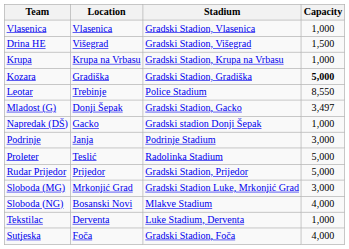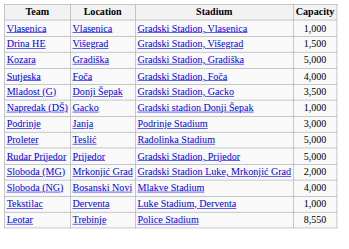 <table class="wikitable sortable">
 <tr>
 <th>Team</th>
 <th>Location</th>
 <th>Stadium</th>
 <th>Capacity</th>
 </tr>
 <tr>
 <td><a href='#'>Vlasenica</a></td>
 <td><a href='#'>Vlasenica</a></td>
 <td><a href='#'>Gradski Stadion, Vlasenica</a></td>
 <td align="center">1,000</td>
 </tr>
 <tr>
 <td><a href='#'>Drina HE</a></td>
 <td><a href='#'>Višegrad</a></td>
 <td><a href='#'>Gradski Stadion, Višegrad</a></td>
 <td align="center">1,500</td>
 </tr>
 <tr>
-<td><a href='#'>Krupa</a></td>
-<td><a href='#'>Krupa na Vrbasu</a></td>
-<td><a href='#'>Gradski Stadion, Krupa na Vrbasu</a></td>
-<td align="center">1,000</td>
-</tr>
-<tr>
 <td><a href='#'>Kozara</a></td>
 <td><a href='#'>Gradiška</a></td>
 <td><a href='#'>Gradski Stadion, Gradiška</a></td>
-<td align="center"><strong>5,000</strong></td>
+<td align="center">5,000</td>
 </tr>
 <tr>
-<td><a href='#'>Leotar</a></td>
-<td><a href='#'>Trebinje</a></td>
-<td><a href='#'>Police Stadium</a></td>
-<td align="center">8,550</td>
+<td><a href='#'>Sutjeska</a></td>
+<td><a href='#'>Foča</a></td>
+<td><a href='#'>Gradski Stadion, Foča</a></td>
+<td align="center">4,000</td>
 </tr>
 <tr>
 <td><a href='#'>Mladost (G)</a></td>
 <td><a href='#'>Donji Šepak</a></td>
 <td><a href='#'>Gradski Stadion, Gacko</a></td>
-<td align="center">3,497</td>
+<td align="center">3,500</td>
 </tr>
 <tr>
 <td><a href='#'>Napredak (DŠ)</a></td>
 <td><a href='#'>Gacko</a></td>
 <td><a href='#'>Gradski stadion Donji Šepak</a></td>
 <td align="center">1,000</td>
 </tr>
 <tr>
 <td><a href='#'>Podrinje</a></td>
 <td><a href='#'>Janja</a></td>
 <td><a href='#'>Podrinje Stadium</a></td>
 <td align="center">3,000</td>
 </tr>
 <tr>
 <td><a href='#'>Proleter</a></td>
 <td><a href='#'>Teslić</a></td>
 <td><a href='#'>Radolinka Stadium</a></td>
 <td align="center">5,000</td>
 </tr>
 <tr>
 <td><a href='#'>Rudar Prijedor</a></td>
 <td><a href='#'>Prijedor</a></td>
 <td><a href='#'>Gradski Stadion, Prijedor</a></td>
 <td align="center">5,000</td>
 </tr>
 <tr>
 <td><a href='#'>Sloboda (MG)</a></td>
 <td><a href='#'>Mrkonjić Grad</a></td>
 <td><a href='#'>Gradski Stadion Luke, Mrkonjić Grad</a></td>
-<td align="center">3,000</td>
+<td align="center">2,000</td>
 </tr>
 <tr>
 <td><a href='#'>Sloboda (NG)</a></td>
 <td><a href='#'>Bosanski Novi</a></td>
 <td><a href='#'>Mlakve Stadium</a></td>
 <td align="center">4,000</td>
 </tr>
 <tr>
 <td><a href='#'>Tekstilac</a></td>
 <td><a href='#'>Derventa</a></td>
 <td><a href='#'>Luke Stadium, Derventa</a></td>
 <td align="center">1,000</td>
 </tr>
 <tr>
-<td><a href='#'>Sutjeska</a></td>
-<td><a href='#'>Foča</a></td>
-<td><a href='#'>Gradski Stadion, Foča</a></td>
-<td align="center">4,000</td>
+<td><a href='#'>Leotar</a></td>
+<td><a href='#'>Trebinje</a></td>
+<td><a href='#'>Police Stadium</a></td>
+<td align="center">8,550</td>
 </tr>
 </table>
